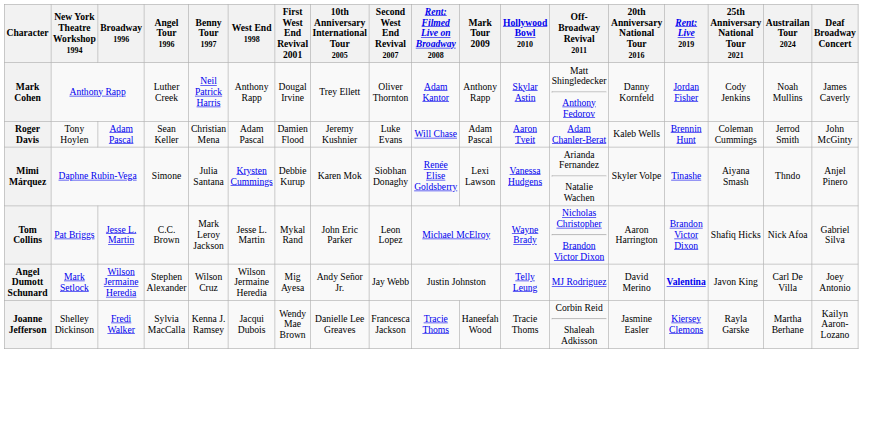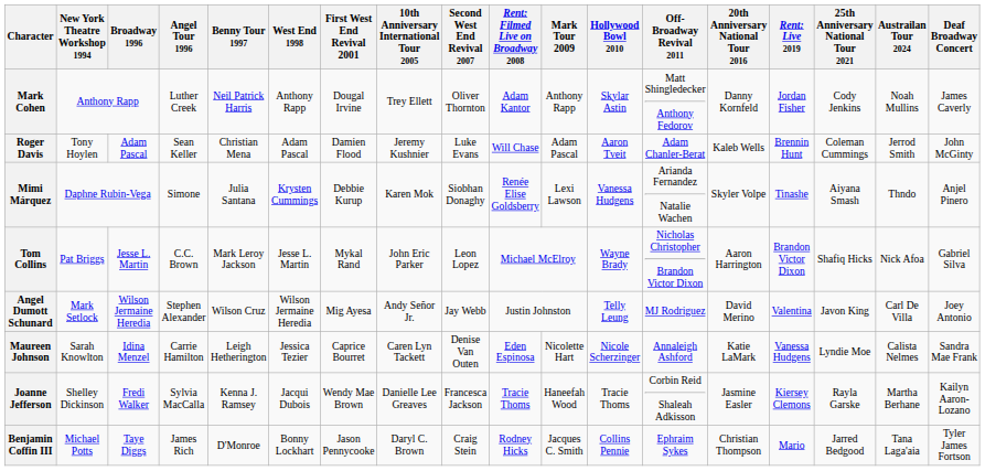 <table class="wikitable" style="width:10; text-align:center;">
 <tr>
 <th style="width:10%;">Character</th>
 <th style="width:10%;">New York Theatre Workshop <br> <small>1994</small></th>
 <th style="width:10%;">Broadway <br> <small>1996</small></th>
 <th>Angel Tour <br> <small>1996</small></th>
 <th>Benny Tour<br><small>1997</small></th>
 <th style="width:10%;">West End <br> <small>1998</small></th>
 <th>First West End Revival<br> 2001</th>
 <th>10th Anniversary<br>International Tour <br> <small>2005</small></th>
 <th>Second West End<br>Revival <br> <small>2007</small></th>
 <th style="width:10%;"><em><a href='#'>Rent: Filmed Live on Broadway</a></em> <br> <small>2008</small></th>
 <th>Mark Tour<br> 2009</th>
 <th style="width:10%;"><a href='#'>Hollywood Bowl</a> <br> <small>2010</small></th>
 <th style="width:10%;">Off-Broadway Revival <br> <small>2011</small></th>
 <th style="width:10%;">20th Anniversary National Tour <br> <small>2016</small></th>
 <th><em><a href='#'>Rent: Live</a></em><br><small>2019</small></th>
 <th>25th Anniversary National Tour <br> <small>2021</small></th>
 <th>Austrailan Tour<br> <small>2024</small></th>
 <th>Deaf Broadway Concert</th>
 </tr>
 <tr>
 <th>Mark Cohen</th>
 <td colspan="2" style="text-align:center;"><a href='#'>Anthony Rapp</a></td>
 <td>Luther Creek</td>
 <td><a href='#'>Neil Patrick Harris</a></td>
 <td>Anthony Rapp</td>
 <td>Dougal Irvine</td>
 <td>Trey Ellett</td>
 <td>Oliver Thornton</td>
 <td style="text-align:center;"><a href='#'>Adam Kantor</a></td>
 <td>Anthony Rapp</td>
 <td style="text-align:center;"><a href='#'>Skylar Astin</a></td>
 <td style="text-align:center;">Matt Shingledecker<hr><a href='#'>Anthony Fedorov</a></td>
 <td style="text-align:center;">Danny Kornfeld</td>
 <td><a href='#'>Jordan Fisher</a></td>
 <td>Cody Jenkins</td>
 <td>Noah Mullins</td>
 <td>James Caverly</td>
 </tr>
 <tr>
 <th>Roger Davis</th>
 <td style="text-align:center;">Tony Hoylen</td>
 <td style="text-align:center;"><a href='#'>Adam Pascal</a></td>
 <td>Sean Keller</td>
 <td>Christian Mena</td>
 <td>Adam Pascal</td>
 <td>Damien Flood</td>
 <td>Jeremy Kushnier</td>
 <td>Luke Evans</td>
 <td style="text-align:center;"><a href='#'>Will Chase</a></td>
 <td>Adam Pascal</td>
 <td style="text-align:center;"><a href='#'>Aaron Tveit</a></td>
 <td style="text-align:center;"><a href='#'>Adam Chanler-Berat</a></td>
 <td style="text-align:center;">Kaleb Wells</td>
 <td><a href='#'>Brennin Hunt</a></td>
 <td>Coleman Cummings</td>
 <td>Jerrod Smith</td>
 <td>John McGinty</td>
 </tr>
 <tr>
 <th>Mimi Márquez</th>
 <td colspan="2" style="text-align:center;"><a href='#'>Daphne Rubin-Vega</a></td>
 <td>Simone</td>
 <td>Julia Santana</td>
 <td style="text-align:center;  "><a href='#'>Krysten Cummings</a></td>
 <td>Debbie Kurup</td>
 <td>Karen Mok</td>
 <td>Siobhan Donaghy</td>
 <td style="text-align:center;"><a href='#'>Renée Elise Goldsberry</a></td>
 <td>Lexi Lawson</td>
 <td style="text-align:center;"><a href='#'>Vanessa Hudgens</a></td>
 <td style="text-align:center;">Arianda Fernandez<hr>Natalie Wachen</td>
 <td style="text-align:center;">Skyler Volpe</td>
 <td><a href='#'>Tinashe</a></td>
 <td>Aiyana Smash</td>
 <td>Thndo</td>
 <td>Anjel Pinero</td>
 </tr>
 <tr>
 <th>Tom Collins</th>
 <td style="text-align:center;"><a href='#'>Pat Briggs</a></td>
 <td style="text-align:center;"><a href='#'>Jesse L. Martin</a></td>
 <td>C.C. Brown</td>
 <td>Mark Leroy Jackson</td>
 <td>Jesse L. Martin</td>
 <td>Mykal Rand</td>
 <td>John Eric Parker</td>
 <td>Leon Lopez</td>
 <td colspan="2" style="text-align:center;"><a href='#'>Michael McElroy</a></td>
 <td style="text-align:center;"><a href='#'>Wayne Brady</a></td>
 <td style="text-align:center;"><a href='#'>Nicholas Christopher</a><hr><a href='#'>Brandon Victor Dixon</a></td>
 <td style="text-align:center;">Aaron Harrington</td>
 <td><a href='#'>Brandon Victor Dixon</a></td>
 <td>Shafiq Hicks</td>
 <td>Nick Afoa</td>
 <td>Gabriel Silva</td>
 </tr>
 <tr>
 <th>Angel Dumott Schunard</th>
 <td style="text-align:center;"><a href='#'>Mark Setlock</a></td>
 <td style="text-align:center;"><a href='#'>Wilson Jermaine Heredia</a></td>
 <td>Stephen Alexander</td>
 <td>Wilson Cruz</td>
 <td>Wilson Jermaine Heredia</td>
 <td>Mig Ayesa</td>
 <td>Andy Señor Jr.</td>
 <td>Jay Webb</td>
 <td colspan="2" style="text-align:center;">Justin Johnston</td>
 <td style="text-align:center;"><a href='#'>Telly Leung</a></td>
 <td style="text-align:center;"><a href='#'>MJ Rodriguez</a></td>
 <td style="text-align:center;">David Merino</td>
-<td><strong><a href='#'>Valentina</a></strong></td>
+<td><a href='#'>Valentina</a></td>
 <td>Javon King</td>
 <td>Carl De Villa</td>
 <td>Joey Antonio</td>
+</tr>
+<tr>
+<th>Maureen Johnson</th>
+<td style="text-align:center;">Sarah Knowlton</td>
+<td style="text-align:center;"><a href='#'>Idina Menzel</a></td>
+<td>Carrie Hamilton</td>
+<td>Leigh Hetherington</td>
+<td style="text-align:center;">Jessica Tezier</td>
+<td>Caprice Bourret</td>
+<td>Caren Lyn Tackett</td>
+<td>Denise Van Outen</td>
+<td style="text-align:center;"><a href='#'>Eden Espinosa</a></td>
+<td>Nicolette Hart</td>
+<td style="text-align:center;"><a href='#'>Nicole Scherzinger</a></td>
+<td style="text-align:center;"><a href='#'>Annaleigh Ashford</a></td>
+<td style="text-align:center;">Katie LaMark</td>
+<td><a href='#'>Vanessa Hudgens</a></td>
+<td>Lyndie Moe</td>
+<td>Calista Nelmes</td>
+<td>Sandra Mae Frank</td>
 </tr>
 <tr>
 <th>Joanne Jefferson</th>
 <td style="text-align:center;">Shelley Dickinson</td>
 <td style="text-align:center;"><a href='#'>Fredi Walker</a></td>
 <td>Sylvia MacCalla</td>
 <td>Kenna J. Ramsey</td>
 <td style="text-align:center;">Jacqui Dubois</td>
 <td>Wendy Mae Brown</td>
 <td>Danielle Lee Greaves</td>
 <td>Francesca Jackson</td>
 <td style="text-align:center;"><a href='#'>Tracie Thoms</a></td>
 <td>Haneefah Wood</td>
 <td>Tracie Thoms</td>
 <td style="text-align:center;">Corbin Reid<hr>Shaleah Adkisson</td>
 <td style="text-align:center;">Jasmine Easler</td>
 <td><a href='#'>Kiersey Clemons</a></td>
 <td>Rayla Garske</td>
 <td>Martha Berhane</td>
 <td>Kailyn Aaron-Lozano</td>
 </tr>
+<tr>
+<th>Benjamin Coffin III</th>
+<td style="text-align:center;"><a href='#'>Michael Potts</a></td>
+<td style="text-align:center;"><a href='#'>Taye Diggs</a></td>
+<td>James Rich</td>
+<td>D'Monroe</td>
+<td style="text-align:center;">Bonny Lockhart</td>
+<td>Jason Pennycooke</td>
+<td>Daryl C. Brown</td>
+<td>Craig Stein</td>
+<td style-"text-align:center;"><a href='#'>Rodney Hicks</a></td>
+<td>Jacques C. Smith</td>
+<td style="text-align:center;"><a href='#'>Collins Pennie</a></td>
+<td style="text-align:center;"><a href='#'>Ephraim Sykes</a></td>
+<td style="text-align:center;">Christian Thompson</td>
+<td><a href='#'>Mario</a></td>
+<td>Jarred Bedgood</td>
+<td>Tana Laga'aia</td>
+<td>Tyler James Fortson</td>
+</tr>
 </table>
